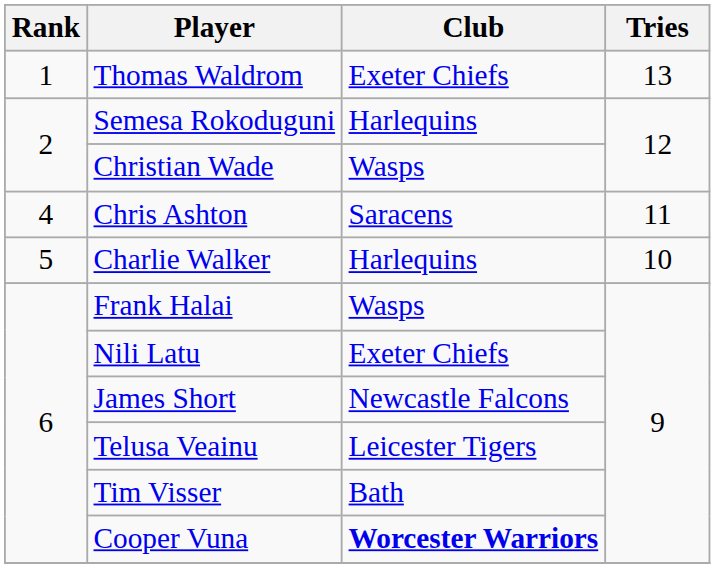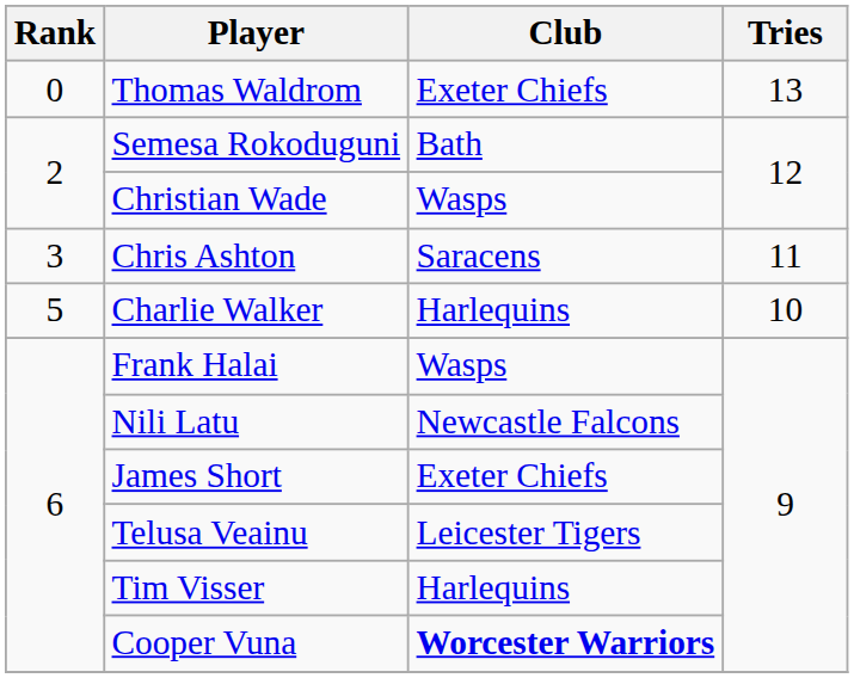 <table class="wikitable" style="text-align:center">
 <tr>
 <th>Rank</th>
 <th>Player</th>
 <th>Club</th>
 <th style="width:50px;">Tries</th>
 </tr>
 <tr>
-<td>1</td>
+<td>0</td>
 <td align=left> <a href='#'>Thomas Waldrom</a></td>
 <td align=left><a href='#'>Exeter Chiefs</a></td>
 <td>13</td>
 </tr>
 <tr>
 <td rowspan=2>2</td>
 <td align=left> <a href='#'>Semesa Rokoduguni</a></td>
-<td align=left><a href='#'>Harlequins</a></td>
+<td align=left><a href='#'>Bath</a></td>
 <td rowspan=2>12</td>
 </tr>
 <tr>
 <td align=left> <a href='#'>Christian Wade</a></td>
 <td align=left><a href='#'>Wasps</a></td>
 </tr>
 <tr>
-<td>4</td>
+<td>3</td>
 <td align=left> <a href='#'>Chris Ashton</a></td>
 <td align=left><a href='#'>Saracens</a></td>
 <td>11</td>
 </tr>
 <tr>
 <td>5</td>
 <td align=left> <a href='#'>Charlie Walker</a></td>
 <td align=left><a href='#'>Harlequins</a></td>
 <td>10</td>
 </tr>
 <tr>
 <td rowspan=6>6</td>
 <td align=left> <a href='#'>Frank Halai</a></td>
 <td align=left><a href='#'>Wasps</a></td>
 <td rowspan=6>9</td>
 </tr>
 <tr>
 <td align=left> <a href='#'>Nili Latu</a></td>
-<td align=left><a href='#'>Exeter Chiefs</a></td>
+<td align=left><a href='#'>Newcastle Falcons</a></td>
 </tr>
 <tr>
 <td align=left> <a href='#'>James Short</a></td>
-<td align=left><a href='#'>Newcastle Falcons</a></td>
+<td align=left><a href='#'>Exeter Chiefs</a></td>
 </tr>
 <tr>
 <td align=left> <a href='#'>Telusa Veainu</a></td>
 <td align=left><a href='#'>Leicester Tigers</a></td>
 </tr>
 <tr>
 <td align=left> <a href='#'>Tim Visser</a></td>
-<td align=left><a href='#'>Bath</a></td>
+<td align=left><a href='#'>Harlequins</a></td>
 </tr>
 <tr>
 <td align=left> <a href='#'>Cooper Vuna</a></td>
 <td align=left><strong><a href='#'>Worcester Warriors</a></strong></td>
 </tr>
 <tr>
 </tr>
 </table>
